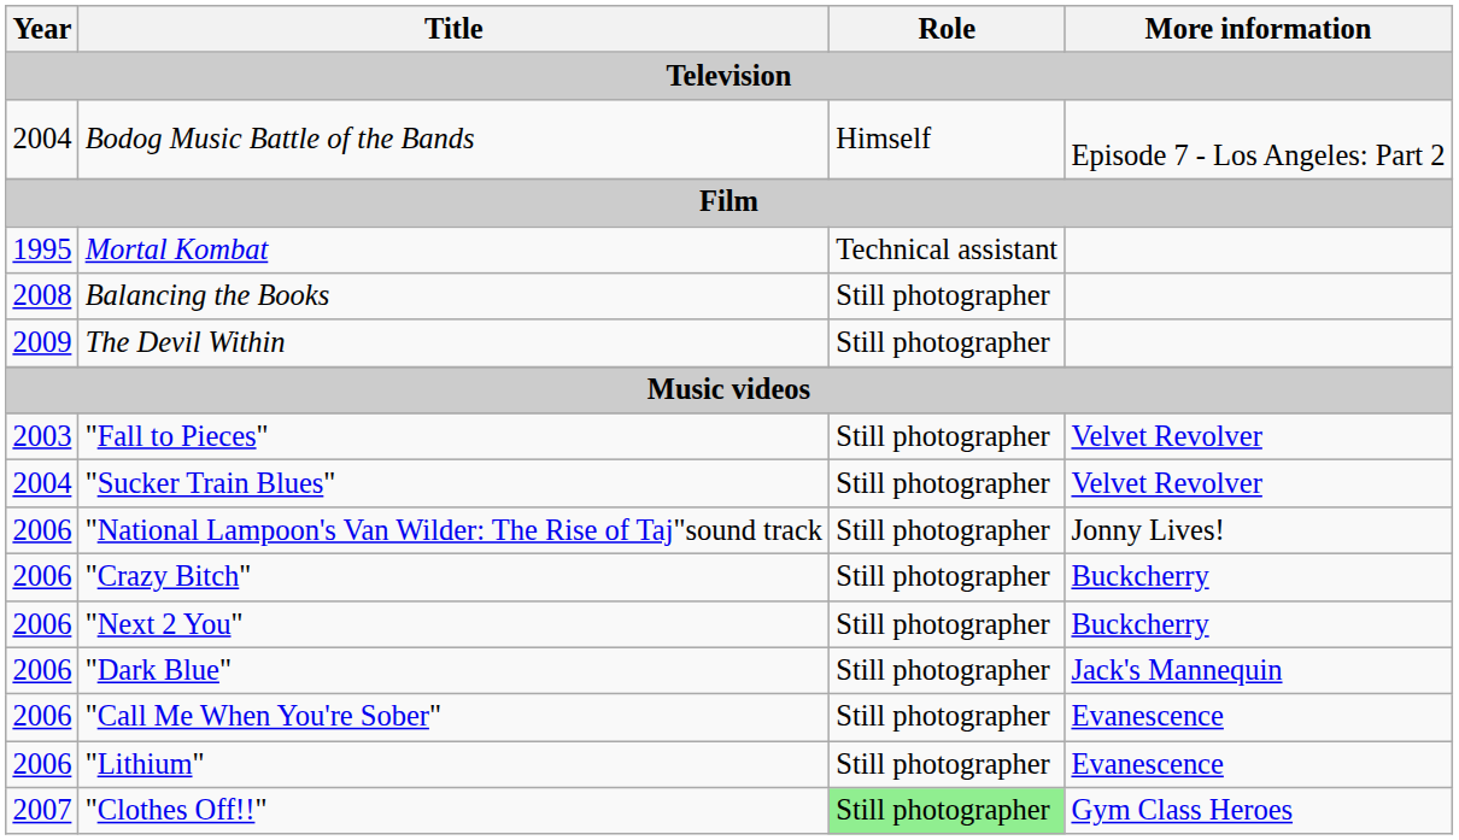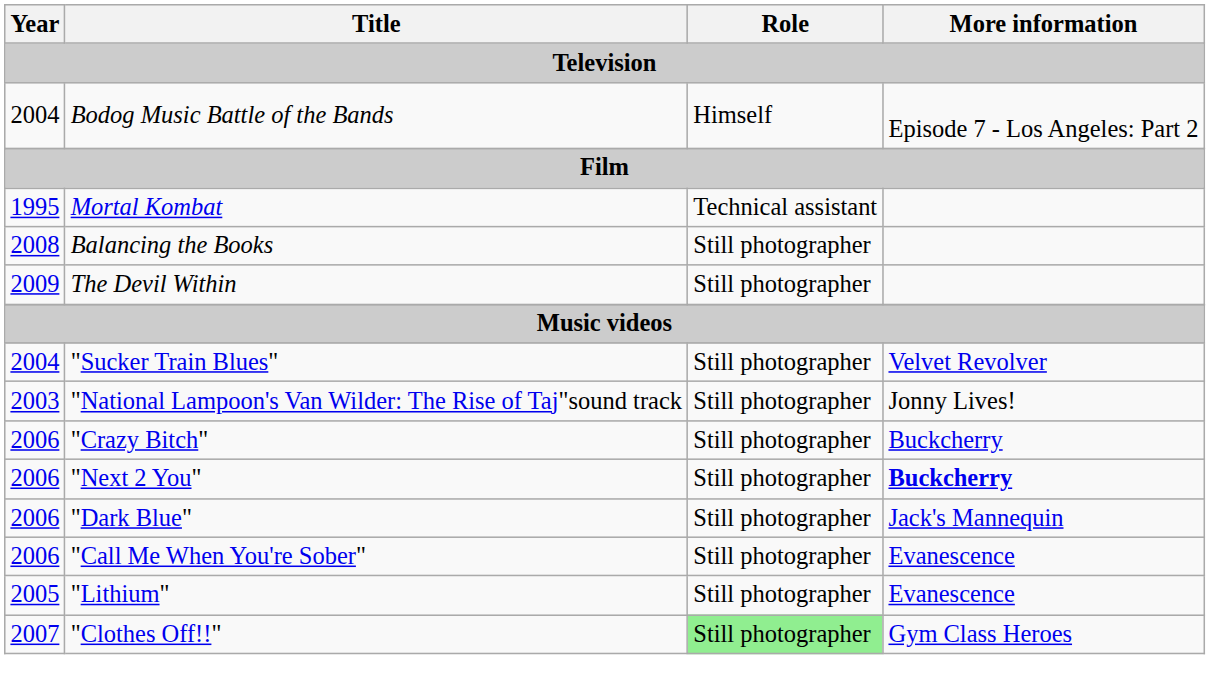 <table class="wikitable">
 <tr>
 <th>Year</th>
 <th>Title</th>
 <th>Role</th>
 <th>More information</th>
 </tr>
 <tr bgcolor=#CCCCCC align=center>
 <td colspan=4><strong>Television</strong></td>
 </tr>
 <tr>
 <td align=center>2004</td>
 <td><em>Bodog Music Battle of the Bands</em></td>
 <td>Himself</td>
 <td><br>Episode 7 - Los Angeles: Part 2</td>
 </tr>
 <tr>
 </tr>
 <tr bgcolor=#CCCCCC align=center>
 <td colspan=4><strong>Film</strong></td>
 </tr>
 <tr>
 <td align=center><a href='#'>1995</a></td>
 <td><em><a href='#'>Mortal Kombat</a></em></td>
 <td>Technical assistant</td>
 <td></td>
 </tr>
 <tr>
 <td align=center><a href='#'>2008</a></td>
 <td><em>Balancing the Books</em></td>
 <td>Still photographer</td>
 <td></td>
 </tr>
 <tr>
 <td align=center><a href='#'>2009</a></td>
 <td><em>The Devil Within</em></td>
 <td>Still photographer</td>
 <td></td>
 </tr>
 <tr>
 </tr>
 <tr bgcolor=#CCCCCC align=center>
 <td colspan=4><strong>Music videos</strong></td>
 </tr>
 <tr>
-<td align=center><a href='#'>2003</a></td>
-<td>"<a href='#'>Fall to Pieces</a>"</td>
-<td>Still photographer</td>
-<td><a href='#'>Velvet Revolver</a></td>
-</tr>
-<tr>
 <td align=center><a href='#'>2004</a></td>
 <td>"<a href='#'>Sucker Train Blues</a>"</td>
 <td>Still photographer</td>
 <td><a href='#'>Velvet Revolver</a></td>
 </tr>
 <tr>
-<td align=center><a href='#'>2006</a></td>
+<td align=center><a href='#'>2003</a></td>
 <td>"<a href='#'>National Lampoon's Van Wilder: The Rise of Taj</a>"sound track</td>
 <td>Still photographer</td>
 <td>Jonny Lives!</td>
 </tr>
 <tr>
 <td align=center><a href='#'>2006</a></td>
 <td>"<a href='#'>Crazy Bitch</a>"</td>
 <td>Still photographer</td>
 <td><a href='#'>Buckcherry</a></td>
 </tr>
 <tr>
 <td align=center><a href='#'>2006</a></td>
 <td>"<a href='#'>Next 2 You</a>"</td>
 <td>Still photographer</td>
-<td><a href='#'>Buckcherry</a></td>
+<td><strong><a href='#'>Buckcherry</a></strong></td>
 </tr>
 <tr>
 <td align=center><a href='#'>2006</a></td>
 <td>"<a href='#'>Dark Blue</a>"</td>
 <td>Still photographer</td>
 <td><a href='#'>Jack's Mannequin</a></td>
 </tr>
 <tr>
 <td align=center><a href='#'>2006</a></td>
 <td>"<a href='#'>Call Me When You're Sober</a>"</td>
 <td>Still photographer</td>
 <td><a href='#'>Evanescence</a></td>
 </tr>
 <tr>
-<td align=center><a href='#'>2006</a></td>
+<td align=center><a href='#'>2005</a></td>
 <td>"<a href='#'>Lithium</a>"</td>
 <td>Still photographer</td>
 <td><a href='#'>Evanescence</a></td>
 </tr>
 <tr>
 <td align=center><a href='#'>2007</a></td>
 <td>"<a href='#'>Clothes Off!!</a>"</td>
 <td style="background: lightgreen;">Still photographer</td>
 <td><a href='#'>Gym Class Heroes</a></td>
 </tr>
 </table>
